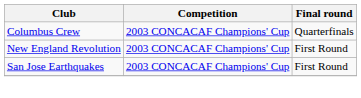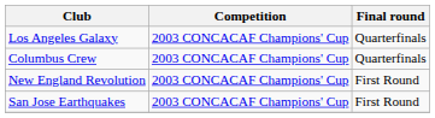 <table class="wikitable">
 <tr>
 <th>Club</th>
 <th>Competition</th>
 <th>Final round</th>
+</tr>
+<tr>
+<td rowspan=1><a href='#'>Los Angeles Galaxy</a></td>
+<td><a href='#'>2003 CONCACAF Champions' Cup</a></td>
+<td>Quarterfinals</td>
 </tr>
 <tr>
 <td rowspan=1><a href='#'>Columbus Crew</a></td>
 <td><a href='#'>2003 CONCACAF Champions' Cup</a></td>
 <td>Quarterfinals</td>
 </tr>
 <tr>
 <td rowspan=1><a href='#'>New England Revolution</a></td>
 <td><a href='#'>2003 CONCACAF Champions' Cup</a></td>
 <td>First Round</td>
 </tr>
 <tr>
 <td rowspan=1><a href='#'>San Jose Earthquakes</a></td>
 <td><a href='#'>2003 CONCACAF Champions' Cup</a></td>
 <td>First Round</td>
 </tr>
 <tr>
 </tr>
 </table>
